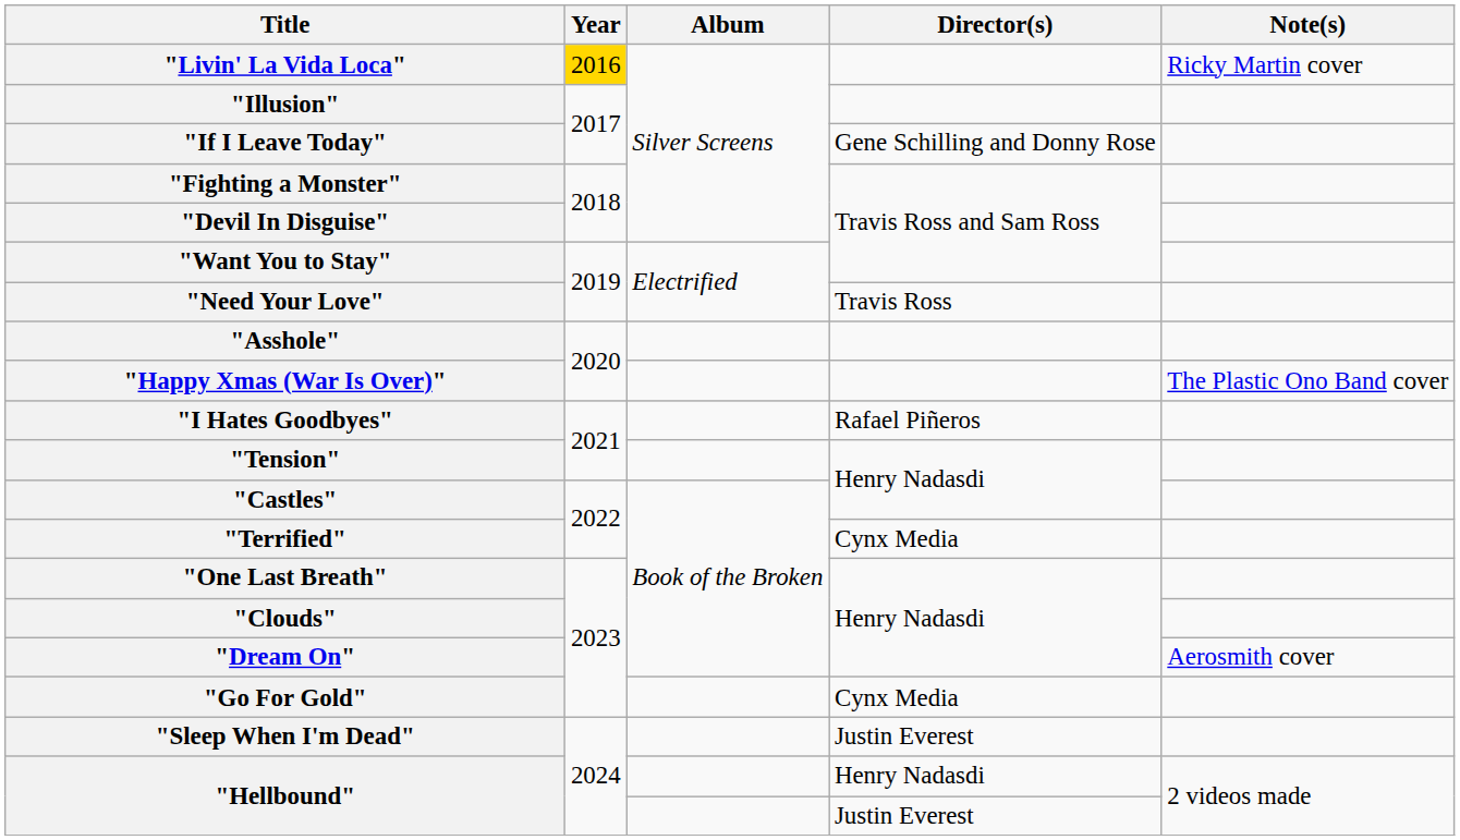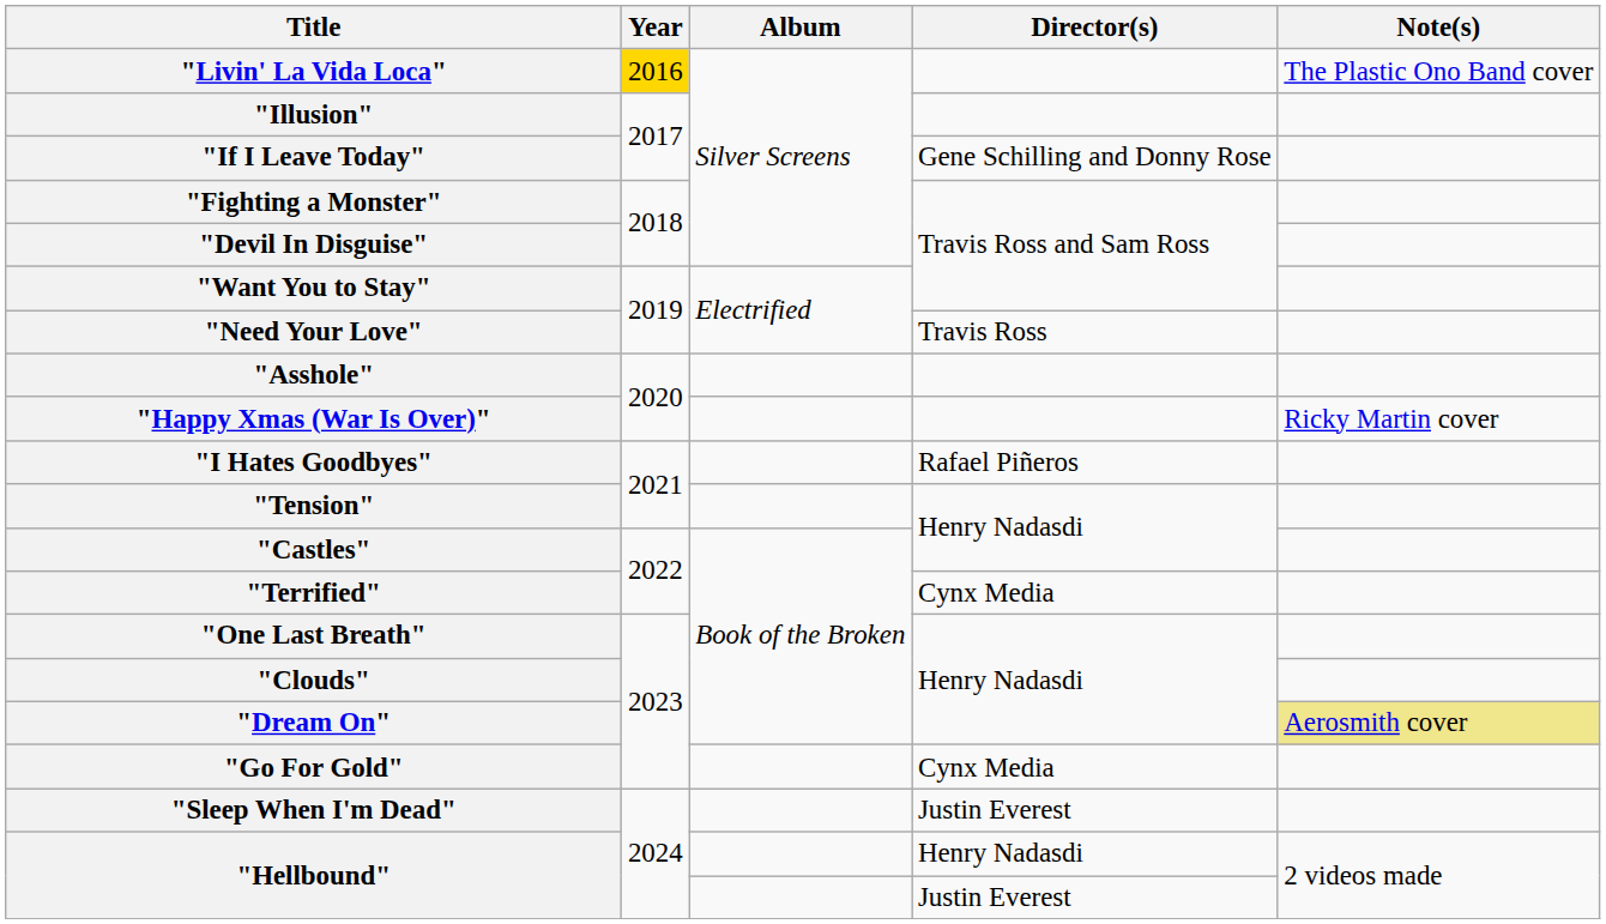 <table class="wikitable plainrowheaders">
 <tr>
 <th scope="col" style="width:22em;">Title</th>
 <th scope="col">Year</th>
 <th scope="col">Album</th>
 <th scope="col">Director(s)</th>
 <th scope="col">Note(s)</th>
 </tr>
 <tr>
 <th scope="row">"<a href='#'>Livin' La Vida Loca</a>"</th>
 <td style="background: gold;">2016</td>
 <td rowspan="5"><em>Silver Screens</em></td>
 <td></td>
-<td><a href='#'>Ricky Martin</a> cover</td>
+<td><a href='#'>The Plastic Ono Band</a> cover</td>
 </tr>
 <tr>
 <th scope="row">"Illusion"</th>
 <td rowspan="2">2017</td>
 <td></td>
 <td></td>
 </tr>
 <tr>
 <th scope="row">"If I Leave Today"</th>
 <td>Gene Schilling and Donny Rose</td>
 <td></td>
 </tr>
 <tr>
 <th scope="row">"Fighting a Monster"</th>
 <td rowspan="2">2018</td>
 <td rowspan="3">Travis Ross and Sam Ross</td>
 <td></td>
 </tr>
 <tr>
 <th scope="row">"Devil In Disguise"</th>
 <td></td>
 </tr>
 <tr>
 <th scope="row">"Want You to Stay"</th>
 <td rowspan="2">2019</td>
 <td rowspan="2"><em>Electrified</em></td>
 <td></td>
 </tr>
 <tr>
 <th scope="row">"Need Your Love"</th>
 <td>Travis Ross</td>
 <td></td>
 </tr>
 <tr>
 <th scope="row">"Asshole"</th>
 <td rowspan="2">2020</td>
 <td></td>
 <td></td>
 <td></td>
 </tr>
 <tr>
 <th scope="row">"<a href='#'>Happy Xmas (War Is Over)</a>"</th>
 <td></td>
 <td></td>
-<td><a href='#'>The Plastic Ono Band</a> cover</td>
+<td><a href='#'>Ricky Martin</a> cover</td>
 </tr>
 <tr>
 <th scope="row">"I Hates Goodbyes"</th>
 <td rowspan="2">2021</td>
 <td></td>
 <td>Rafael Piñeros</td>
 <td></td>
 </tr>
 <tr>
 <th scope="row">"Tension"</th>
 <td></td>
 <td rowspan="2">Henry Nadasdi</td>
 <td></td>
 </tr>
 <tr>
 <th scope="row">"Castles"</th>
 <td rowspan="2">2022</td>
 <td rowspan="5"><em>Book of the Broken</em></td>
 <td></td>
 </tr>
 <tr>
 <th scope="row">"Terrified"</th>
 <td>Cynx Media</td>
 <td></td>
 </tr>
 <tr>
 <th scope="row">"One Last Breath"</th>
 <td rowspan="4">2023</td>
 <td rowspan="3">Henry Nadasdi</td>
 <td></td>
 </tr>
 <tr>
 <th scope="row">"Clouds"</th>
 <td></td>
 </tr>
 <tr>
 <th scope="row">"<a href='#'>Dream On</a>"</th>
-<td><a href='#'>Aerosmith</a> cover</td>
+<td style="background: khaki;"><a href='#'>Aerosmith</a> cover</td>
 </tr>
 <tr>
 <th scope="row">"Go For Gold"</th>
 <td></td>
 <td>Cynx Media</td>
 <td></td>
 </tr>
 <tr>
 <th scope="row">"Sleep When I'm Dead"</th>
 <td rowspan="3">2024</td>
 <td></td>
 <td>Justin Everest</td>
 <td></td>
 </tr>
 <tr>
 <th scope="row" rowspan="2">"Hellbound"</th>
 <td></td>
 <td>Henry Nadasdi</td>
 <td rowspan="2">2 videos made</td>
 </tr>
 <tr>
 <td></td>
 <td>Justin Everest</td>
 </tr>
 <tr>
 </tr>
 </table>
